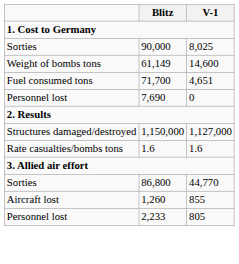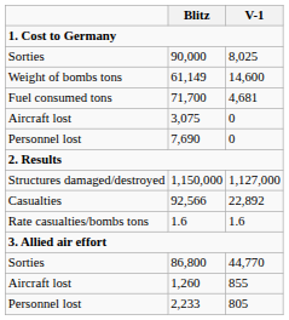 <table class="wikitable">
 <tr>
 <td></td>
 <th>Blitz</th>
 <th>V-1</th>
 </tr>
 <tr>
 <td colspan=3><strong>1. Cost to Germany</strong></td>
 </tr>
 <tr>
 <td>Sorties</td>
 <td>90,000</td>
 <td>8,025</td>
 </tr>
 <tr>
 <td>Weight of bombs tons</td>
 <td>61,149</td>
 <td>14,600</td>
 </tr>
 <tr>
 <td>Fuel consumed tons</td>
 <td>71,700</td>
-<td>4,651</td>
+<td>4,681</td>
+</tr>
+<tr>
+<td>Aircraft lost</td>
+<td>3,075</td>
+<td>0</td>
 </tr>
 <tr>
 <td>Personnel lost</td>
 <td>7,690</td>
 <td>0</td>
 </tr>
 <tr>
 <td colspan=3><strong>2. Results</strong></td>
 </tr>
 <tr>
 <td>Structures damaged/destroyed</td>
 <td>1,150,000</td>
 <td>1,127,000</td>
+</tr>
+<tr>
+<td>Casualties</td>
+<td>92,566</td>
+<td>22,892</td>
 </tr>
 <tr>
 <td>Rate casualties/bombs tons</td>
 <td>1.6</td>
 <td>1.6</td>
 </tr>
 <tr>
 <td colspan=3><strong>3. Allied air effort</strong></td>
 </tr>
 <tr>
 <td>Sorties</td>
 <td>86,800</td>
 <td>44,770</td>
 </tr>
 <tr>
 <td>Aircraft lost</td>
 <td>1,260</td>
 <td>855</td>
 </tr>
 <tr>
 <td>Personnel lost</td>
 <td>2,233</td>
 <td>805</td>
 </tr>
 </table>
